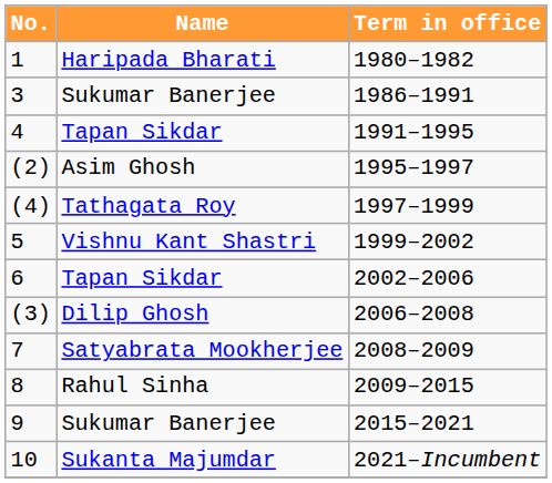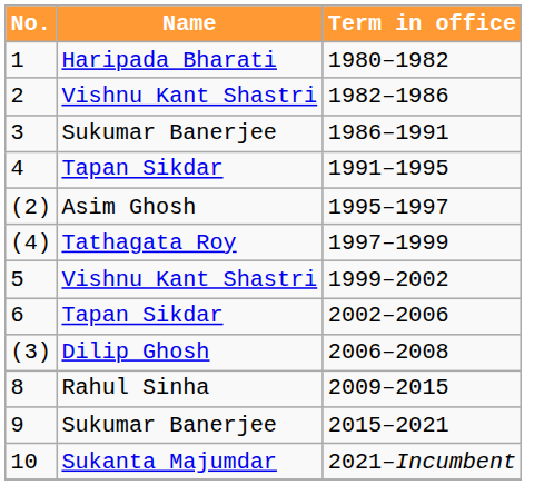 <table class="wikitable sortable">
 <tr>
 <th style="background-color:#FF9933; color:white">No.</th>
 <th style="background-color:#FF9933; color:white">Name</th>
 <th style="background-color:#FF9933; color:white">Term in office</th>
 </tr>
 <tr>
 <td>1</td>
 <td><a href='#'>Haripada Bharati</a></td>
 <td>1980–1982</td>
+</tr>
+<tr>
+<td>2</td>
+<td><a href='#'>Vishnu Kant Shastri</a></td>
+<td>1982–1986</td>
 </tr>
 <tr>
 <td>3</td>
 <td>Sukumar Banerjee</td>
 <td>1986–1991</td>
 </tr>
 <tr>
 <td>4</td>
 <td><a href='#'>Tapan Sikdar</a></td>
 <td>1991–1995</td>
 </tr>
 <tr>
 <td>(2)</td>
 <td>Asim Ghosh</td>
 <td>1995–1997</td>
 </tr>
 <tr>
 <td>(4)</td>
 <td><a href='#'>Tathagata Roy</a></td>
 <td>1997–1999</td>
 </tr>
 <tr>
 <td>5</td>
 <td><a href='#'>Vishnu Kant Shastri</a></td>
 <td>1999–2002</td>
 </tr>
 <tr>
 <td>6</td>
 <td><a href='#'>Tapan Sikdar</a></td>
 <td>2002–2006</td>
 </tr>
 <tr>
 <td>(3)</td>
 <td><a href='#'>Dilip Ghosh</a></td>
 <td>2006–2008</td>
 </tr>
 <tr>
-<td>7</td>
-<td><a href='#'>Satyabrata Mookherjee</a></td>
-<td>2008–2009</td>
-</tr>
-<tr>
 <td>8</td>
 <td>Rahul Sinha</td>
 <td>2009–2015</td>
 </tr>
 <tr>
 <td>9</td>
 <td>Sukumar Banerjee</td>
 <td>2015–2021</td>
 </tr>
 <tr>
 <td>10</td>
 <td><a href='#'>Sukanta Majumdar</a></td>
 <td>2021–<em>Incumbent</em></td>
 </tr>
 <tr>
 </tr>
 </table>
